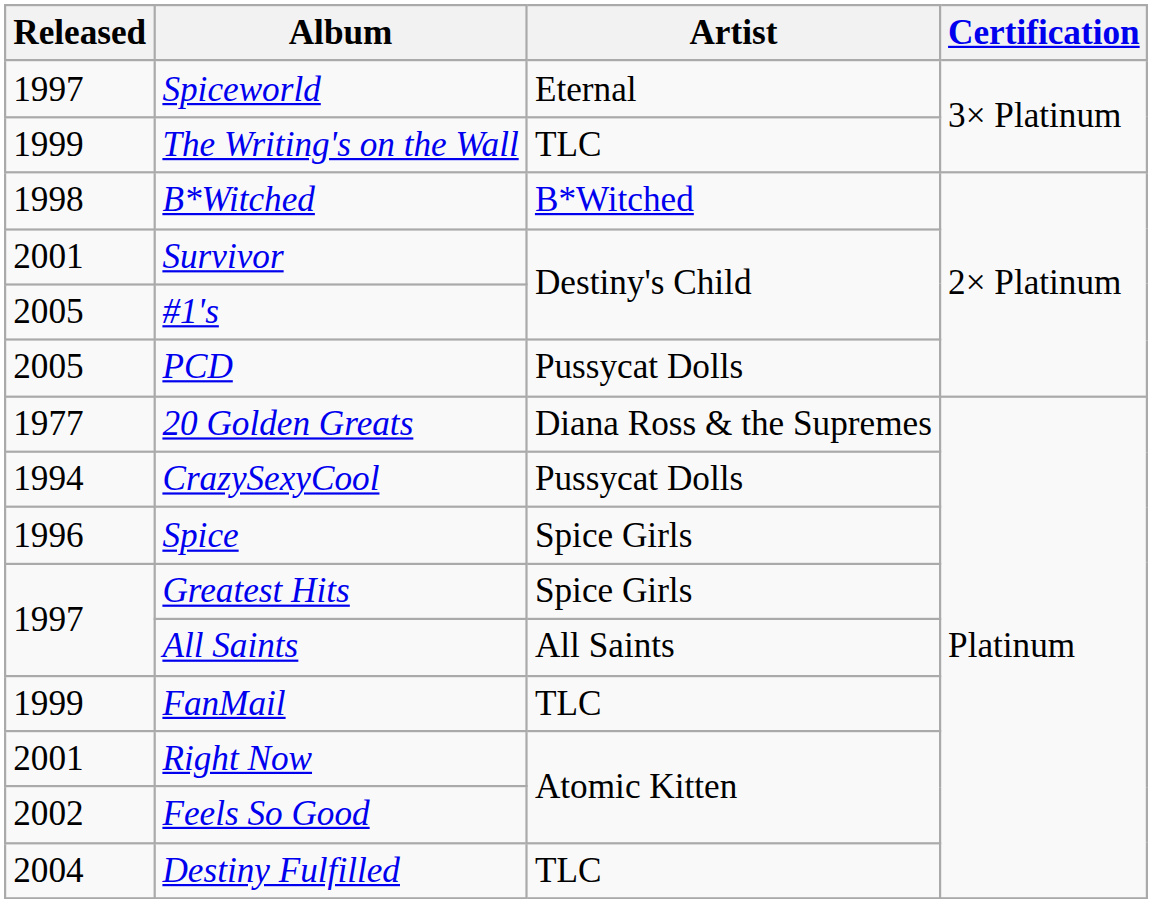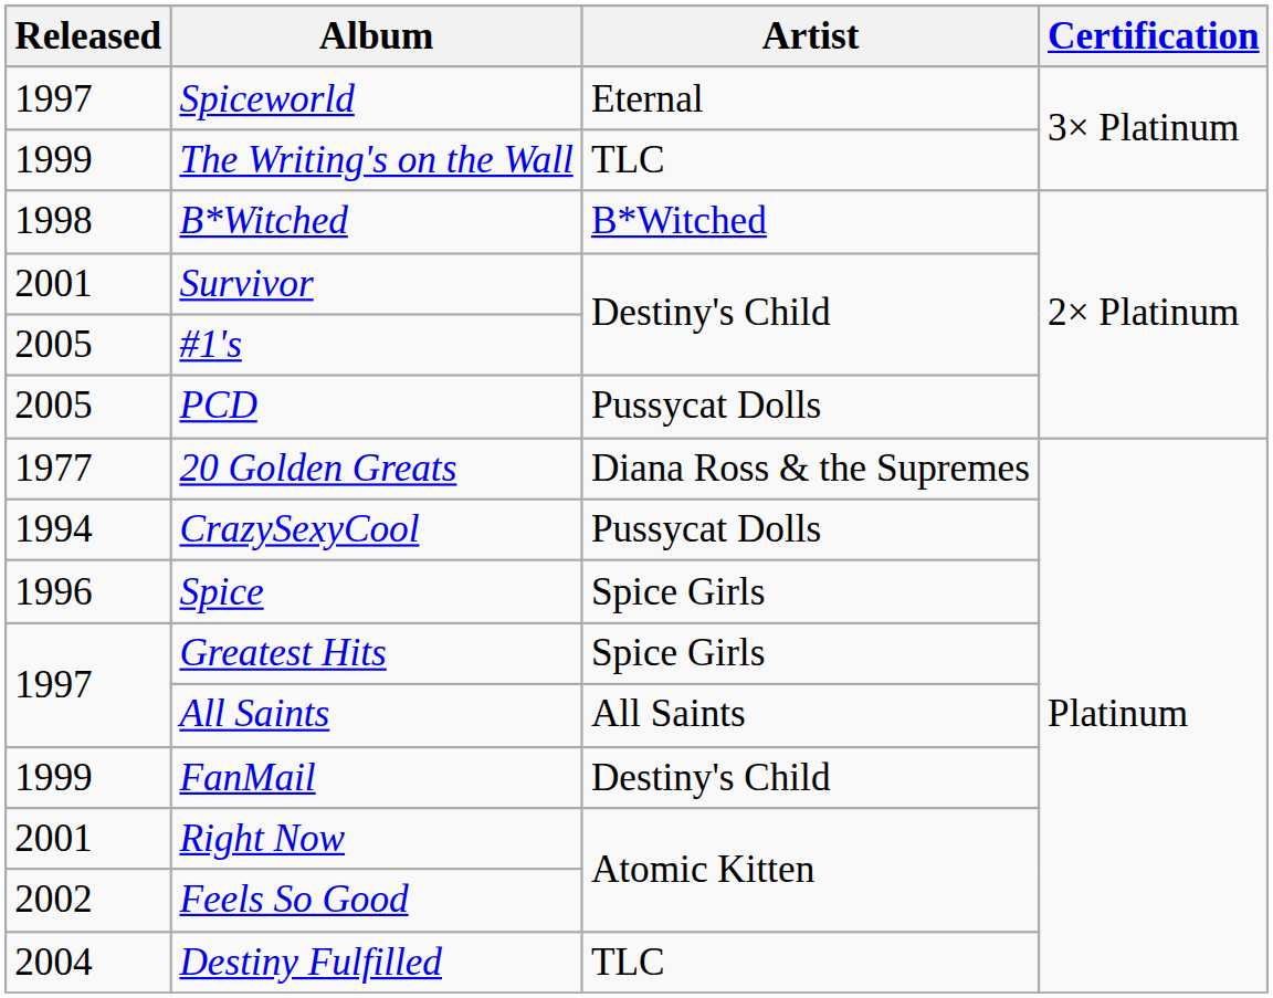 <table class="wikitable">
 <tr>
 <th>Released</th>
 <th>Album</th>
 <th>Artist</th>
 <th><a href='#'>Certification</a></th>
 </tr>
 <tr>
 <td>1997</td>
 <td><em><a href='#'>Spiceworld</a></em></td>
 <td>Eternal</td>
 <td rowspan="2">3× Platinum</td>
 </tr>
 <tr>
 <td>1999</td>
 <td><em><a href='#'>The Writing's on the Wall</a></em></td>
 <td>TLC</td>
 </tr>
 <tr>
 <td>1998</td>
 <td><em><a href='#'>B*Witched</a></em></td>
 <td><a href='#'>B*Witched</a></td>
 <td rowspan="4">2× Platinum</td>
 </tr>
 <tr>
 <td>2001</td>
 <td><em><a href='#'>Survivor</a></em></td>
 <td rowspan="2">Destiny's Child</td>
 </tr>
 <tr>
 <td>2005</td>
 <td><em><a href='#'>#1's</a></em></td>
 </tr>
 <tr>
 <td>2005</td>
 <td><em><a href='#'>PCD</a></em></td>
 <td>Pussycat Dolls</td>
 </tr>
 <tr>
 <td>1977</td>
 <td><em><a href='#'>20 Golden Greats</a></em></td>
 <td>Diana Ross & the Supremes</td>
 <td rowspan="9">Platinum</td>
 </tr>
 <tr>
 <td>1994</td>
 <td><em><a href='#'>CrazySexyCool</a></em></td>
 <td>Pussycat Dolls</td>
 </tr>
 <tr>
 <td>1996</td>
 <td><em><a href='#'>Spice</a></em></td>
 <td>Spice Girls</td>
 </tr>
 <tr>
 <td rowspan="2">1997</td>
 <td><em><a href='#'>Greatest Hits</a></em></td>
 <td>Spice Girls</td>
 </tr>
 <tr>
 <td><em><a href='#'>All Saints</a></em></td>
 <td>All Saints</td>
 </tr>
 <tr>
 <td>1999</td>
 <td><em><a href='#'>FanMail</a></em></td>
-<td>TLC</td>
+<td>Destiny's Child</td>
 </tr>
 <tr>
 <td>2001</td>
 <td style="text-align:left"><em><a href='#'>Right Now</a></em></td>
 <td rowspan="2">Atomic Kitten</td>
 </tr>
 <tr>
 <td>2002</td>
 <td><em><a href='#'>Feels So Good</a></em></td>
 </tr>
 <tr>
 <td>2004</td>
 <td><em><a href='#'>Destiny Fulfilled</a></em></td>
 <td>TLC</td>
 </tr>
 </table>
